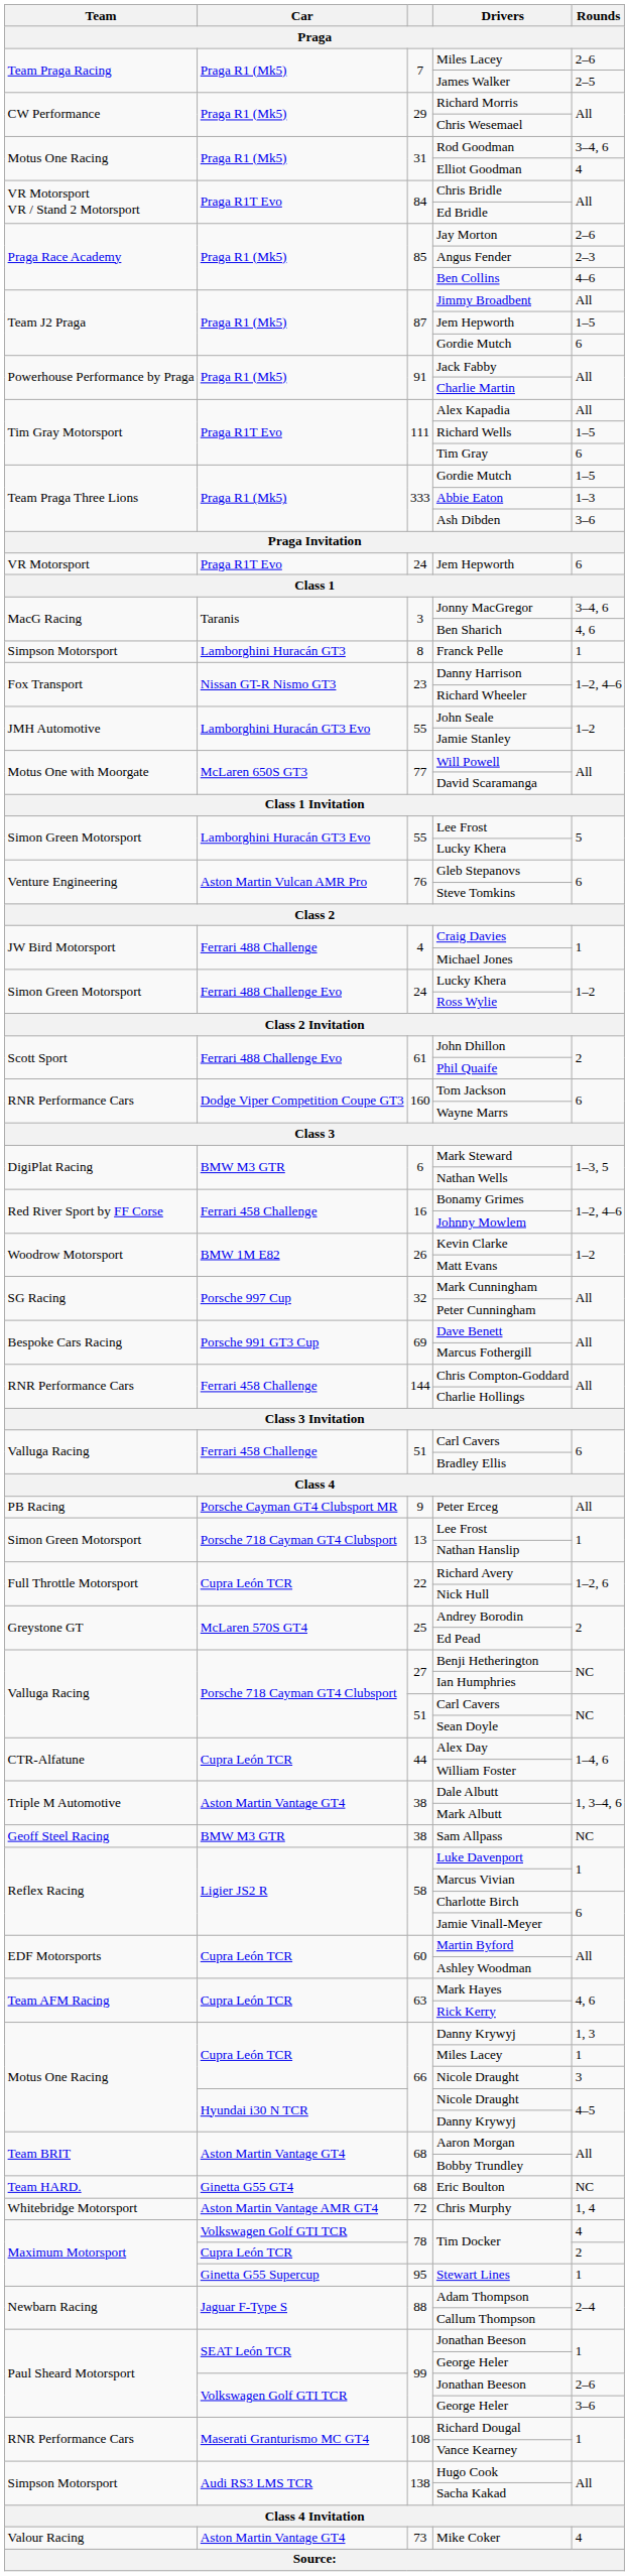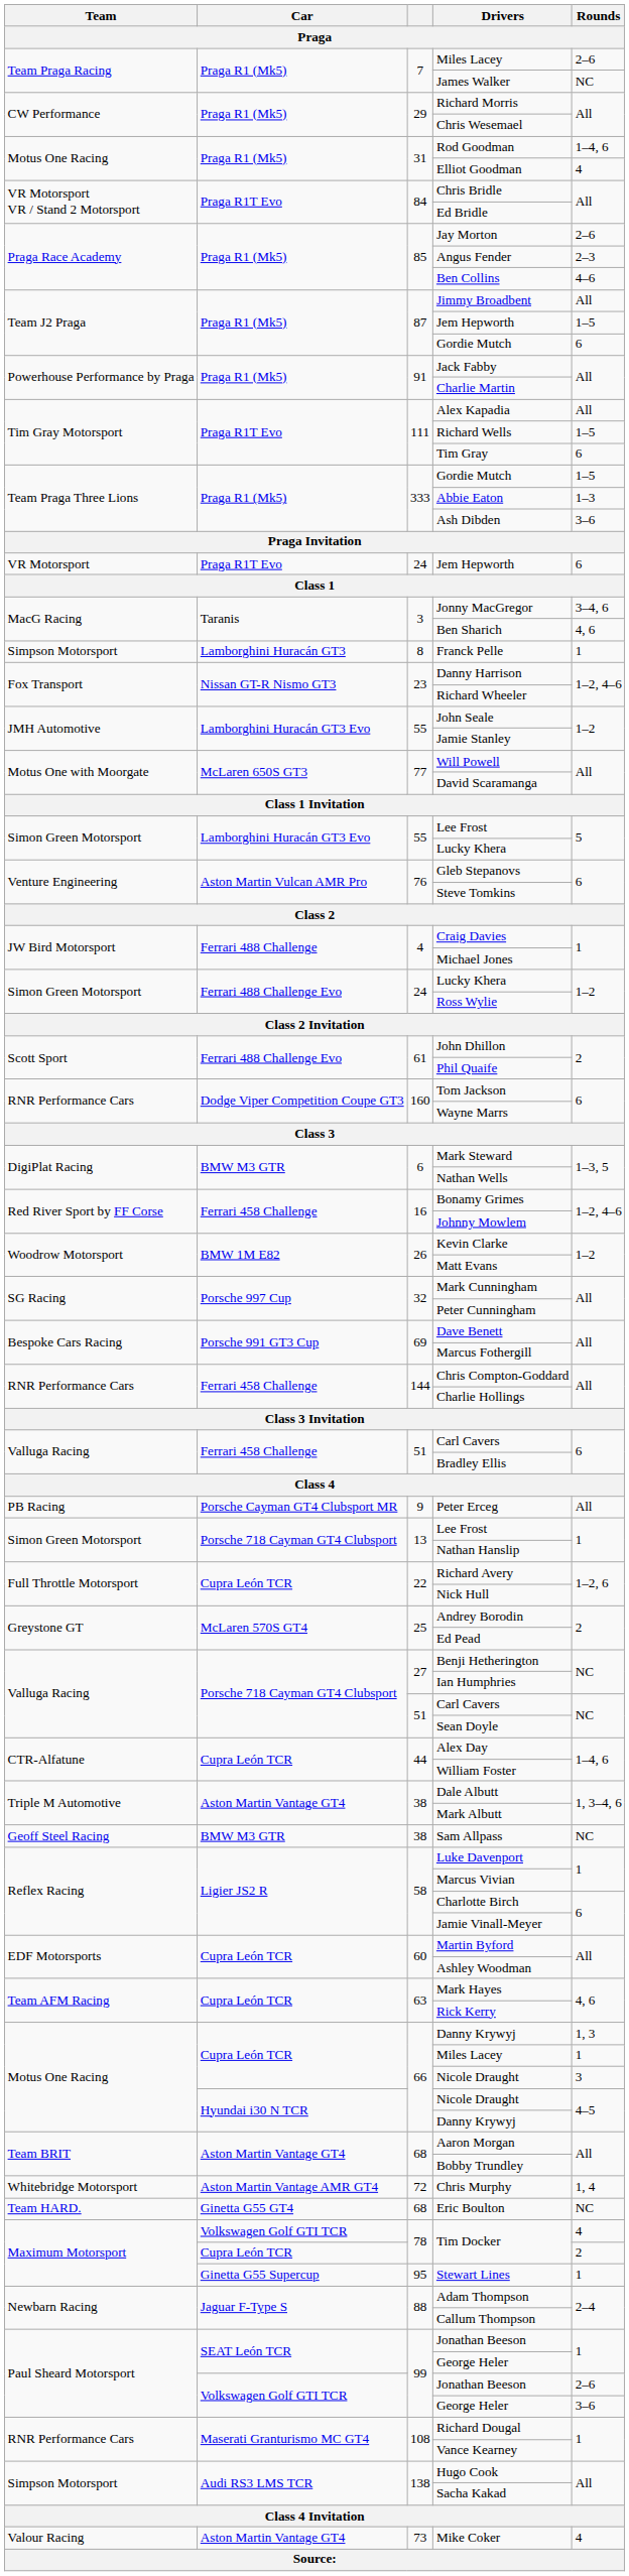 <table class="wikitable" style="font-size: 85%">
 <tr>
 <th>Team</th>
 <th>Car</th>
 <th></th>
 <th>Drivers</th>
 <th>Rounds</th>
 </tr>
 <tr>
 <th colspan=5>Praga</th>
 </tr>
 <tr>
 <td rowspan=2><a href='#'>Team Praga Racing</a></td>
 <td rowspan=2><a href='#'>Praga R1 (Mk5)</a></td>
 <td rowspan=2 align=center>7</td>
 <td> Miles Lacey</td>
 <td>2–6</td>
 </tr>
 <tr>
 <td> James Walker</td>
-<td>2–5</td>
+<td>NC</td>
 </tr>
 <tr>
 <td rowspan=2>CW Performance</td>
 <td rowspan=2><a href='#'>Praga R1 (Mk5)</a></td>
 <td rowspan=2 align=center>29</td>
 <td> Richard Morris</td>
 <td rowspan=2>All</td>
 </tr>
 <tr>
 <td> Chris Wesemael</td>
 </tr>
 <tr>
 <td rowspan=2>Motus One Racing</td>
 <td rowspan=2><a href='#'>Praga R1 (Mk5)</a></td>
 <td rowspan=2 align=center>31</td>
 <td> Rod Goodman</td>
-<td>3–4, 6</td>
+<td>1–4, 6</td>
 </tr>
 <tr>
 <td> Elliot Goodman</td>
 <td>4</td>
 </tr>
 <tr>
 <td rowspan=2>VR Motorsport<br>VR / Stand 2 Motorsport</td>
 <td rowspan=2><a href='#'>Praga R1T Evo</a></td>
 <td rowspan=2 align=center>84</td>
 <td> Chris Bridle</td>
 <td rowspan=2>All</td>
 </tr>
 <tr>
 <td> Ed Bridle</td>
 </tr>
 <tr>
 <td rowspan=3><a href='#'>Praga Race Academy</a></td>
 <td rowspan=3><a href='#'>Praga R1 (Mk5)</a></td>
 <td rowspan=3 align=center>85</td>
 <td> Jay Morton</td>
 <td>2–6</td>
 </tr>
 <tr>
 <td> Angus Fender</td>
 <td>2–3</td>
 </tr>
 <tr>
 <td> <a href='#'>Ben Collins</a></td>
 <td>4–6</td>
 </tr>
 <tr>
 <td rowspan=3>Team J2 Praga</td>
 <td rowspan=3><a href='#'>Praga R1 (Mk5)</a></td>
 <td rowspan=3 align=center>87</td>
 <td> <a href='#'>Jimmy Broadbent</a></td>
 <td>All</td>
 </tr>
 <tr>
 <td> Jem Hepworth</td>
 <td>1–5</td>
 </tr>
 <tr>
 <td> Gordie Mutch</td>
 <td>6</td>
 </tr>
 <tr>
 <td rowspan=2>Powerhouse Performance by Praga</td>
 <td rowspan=2><a href='#'>Praga R1 (Mk5)</a></td>
 <td rowspan=2 align=center>91</td>
 <td> Jack Fabby</td>
 <td rowspan=2>All</td>
 </tr>
 <tr>
 <td> <a href='#'>Charlie Martin</a></td>
 </tr>
 <tr>
 <td rowspan=3>Tim Gray Motorsport</td>
 <td rowspan=3><a href='#'>Praga R1T Evo</a></td>
 <td rowspan=3 align=center>111</td>
 <td> Alex Kapadia</td>
 <td>All</td>
 </tr>
 <tr>
 <td> Richard Wells</td>
 <td>1–5</td>
 </tr>
 <tr>
 <td> Tim Gray</td>
 <td>6</td>
 </tr>
 <tr>
 <td rowspan=3>Team Praga Three Lions</td>
 <td rowspan=3><a href='#'>Praga R1 (Mk5)</a></td>
 <td rowspan=3 align=center>333</td>
 <td> Gordie Mutch</td>
 <td>1–5</td>
 </tr>
 <tr>
 <td> <a href='#'>Abbie Eaton</a></td>
 <td>1–3</td>
 </tr>
 <tr>
 <td> Ash Dibden</td>
 <td>3–6</td>
 </tr>
 <tr>
 <th colspan=5>Praga Invitation</th>
 </tr>
 <tr>
 <td>VR Motorsport</td>
 <td><a href='#'>Praga R1T Evo</a></td>
 <td align=center>24</td>
 <td> Jem Hepworth</td>
 <td>6</td>
 </tr>
 <tr>
 <th colspan=5>Class 1</th>
 </tr>
 <tr>
 <td rowspan=2>MacG Racing</td>
 <td rowspan=2>Taranis</td>
 <td rowspan=2 align=center>3</td>
 <td> Jonny MacGregor</td>
 <td>3–4, 6</td>
 </tr>
 <tr>
 <td> Ben Sharich</td>
 <td>4, 6</td>
 </tr>
 <tr>
 <td>Simpson Motorsport</td>
 <td><a href='#'>Lamborghini Huracán GT3</a></td>
 <td align=center>8</td>
 <td> Franck Pelle</td>
 <td>1</td>
 </tr>
 <tr>
 <td rowspan=2>Fox Transport</td>
 <td rowspan=2><a href='#'>Nissan GT-R Nismo GT3</a></td>
 <td rowspan=2 align=center>23</td>
 <td> Danny Harrison</td>
 <td rowspan=2>1–2, 4–6</td>
 </tr>
 <tr>
 <td> Richard Wheeler</td>
 </tr>
 <tr>
 <td rowspan=2>JMH Automotive</td>
 <td rowspan=2><a href='#'>Lamborghini Huracán GT3 Evo</a></td>
 <td rowspan=2 align=center>55</td>
 <td> John Seale</td>
 <td rowspan=2>1–2</td>
 </tr>
 <tr>
 <td> Jamie Stanley</td>
 </tr>
 <tr>
 <td rowspan=2>Motus One with Moorgate</td>
 <td rowspan=2><a href='#'>McLaren 650S GT3</a></td>
 <td rowspan=2 align=center>77</td>
 <td> <a href='#'>Will Powell</a></td>
 <td rowspan=2>All</td>
 </tr>
 <tr>
 <td> David Scaramanga</td>
 </tr>
 <tr>
 <th colspan=5>Class 1 Invitation</th>
 </tr>
 <tr>
 <td rowspan=2>Simon Green Motorsport</td>
 <td rowspan=2><a href='#'>Lamborghini Huracán GT3 Evo</a></td>
 <td rowspan=2 align=center>55</td>
 <td> Lee Frost</td>
 <td rowspan=2>5</td>
 </tr>
 <tr>
 <td> Lucky Khera</td>
 </tr>
 <tr>
 <td rowspan=2>Venture Engineering</td>
 <td rowspan=2><a href='#'>Aston Martin Vulcan AMR Pro</a></td>
 <td rowspan=2 align=center>76</td>
 <td> Gleb Stepanovs</td>
 <td rowspan=2>6</td>
 </tr>
 <tr>
 <td> Steve Tomkins</td>
 </tr>
 <tr>
 <th colspan=5>Class 2</th>
 </tr>
 <tr>
 <td rowspan=2>JW Bird Motorsport</td>
 <td rowspan=2><a href='#'>Ferrari 488 Challenge</a></td>
 <td rowspan=2 align=center>4</td>
 <td> <a href='#'>Craig Davies</a></td>
 <td rowspan=2>1</td>
 </tr>
 <tr>
 <td> Michael Jones</td>
 </tr>
 <tr>
 <td rowspan=2>Simon Green Motorsport</td>
 <td rowspan=2><a href='#'>Ferrari 488 Challenge Evo</a></td>
 <td rowspan=2 align=center>24</td>
 <td> Lucky Khera</td>
 <td rowspan=2>1–2</td>
 </tr>
 <tr>
 <td> <a href='#'>Ross Wylie</a></td>
 </tr>
 <tr>
 <th colspan=5>Class 2 Invitation</th>
 </tr>
 <tr>
 <td rowspan=2>Scott Sport</td>
 <td rowspan=2><a href='#'>Ferrari 488 Challenge Evo</a></td>
 <td rowspan=2 align=center>61</td>
 <td> John Dhillon</td>
 <td rowspan=2>2</td>
 </tr>
 <tr>
 <td> <a href='#'>Phil Quaife</a></td>
 </tr>
 <tr>
 <td rowspan=2>RNR Performance Cars</td>
 <td rowspan=2><a href='#'>Dodge Viper Competition Coupe GT3</a></td>
 <td rowspan=2 align=center>160</td>
 <td> Tom Jackson</td>
 <td rowspan=2>6</td>
 </tr>
 <tr>
 <td> Wayne Marrs</td>
 </tr>
 <tr>
 <th colspan=5>Class 3</th>
 </tr>
 <tr>
 <td rowspan=2>DigiPlat Racing</td>
 <td rowspan=2><a href='#'>BMW M3 GTR</a></td>
 <td rowspan=2 align=center>6</td>
 <td> Mark Steward</td>
 <td rowspan=2>1–3, 5</td>
 </tr>
 <tr>
 <td> Nathan Wells</td>
 </tr>
 <tr>
 <td rowspan=2>Red River Sport by <a href='#'>FF Corse</a></td>
 <td rowspan=2><a href='#'>Ferrari 458 Challenge</a></td>
 <td rowspan=2 align=center>16</td>
 <td> Bonamy Grimes</td>
 <td rowspan=2>1–2, 4–6</td>
 </tr>
 <tr>
 <td> <a href='#'>Johnny Mowlem</a></td>
 </tr>
 <tr>
 <td rowspan=2>Woodrow Motorsport</td>
 <td rowspan=2><a href='#'>BMW 1M E82</a></td>
 <td rowspan=2 align=center>26</td>
 <td> Kevin Clarke</td>
 <td rowspan=2>1–2</td>
 </tr>
 <tr>
 <td> Matt Evans</td>
 </tr>
 <tr>
 <td rowspan=2>SG Racing</td>
 <td rowspan=2><a href='#'>Porsche 997 Cup</a></td>
 <td rowspan=2 align=center>32</td>
 <td> Mark Cunningham</td>
 <td rowspan=2>All</td>
 </tr>
 <tr>
 <td> Peter Cunningham</td>
 </tr>
 <tr>
 <td rowspan=2>Bespoke Cars Racing</td>
 <td rowspan=2><a href='#'>Porsche 991 GT3 Cup</a></td>
 <td rowspan=2 align=center>69</td>
 <td> <a href='#'>Dave Benett</a></td>
 <td rowspan=2>All</td>
 </tr>
 <tr>
 <td> Marcus Fothergill</td>
 </tr>
 <tr>
 <td rowspan=2>RNR Performance Cars</td>
 <td rowspan=2><a href='#'>Ferrari 458 Challenge</a></td>
 <td rowspan=2 align=center>144</td>
 <td> Chris Compton-Goddard</td>
 <td rowspan=2>All</td>
 </tr>
 <tr>
 <td> Charlie Hollings</td>
 </tr>
 <tr>
 <th colspan=5>Class 3 Invitation</th>
 </tr>
 <tr>
 <td rowspan=2>Valluga Racing</td>
 <td rowspan=2><a href='#'>Ferrari 458 Challenge</a></td>
 <td rowspan=2 align=center>51</td>
 <td> Carl Cavers</td>
 <td rowspan=2>6</td>
 </tr>
 <tr>
 <td> Bradley Ellis</td>
 </tr>
 <tr>
 <th colspan=5>Class 4</th>
 </tr>
 <tr>
 <td>PB Racing</td>
 <td><a href='#'>Porsche Cayman GT4 Clubsport MR</a></td>
 <td align=center>9</td>
 <td> Peter Erceg</td>
 <td>All</td>
 </tr>
 <tr>
 <td rowspan=2>Simon Green Motorsport</td>
 <td rowspan=2><a href='#'>Porsche 718 Cayman GT4 Clubsport</a></td>
 <td rowspan=2 align=center>13</td>
 <td> Lee Frost</td>
 <td rowspan=2>1</td>
 </tr>
 <tr>
 <td> Nathan Hanslip</td>
 </tr>
 <tr>
 <td rowspan=2>Full Throttle Motorsport</td>
 <td rowspan=2><a href='#'>Cupra León TCR</a></td>
 <td rowspan=2 align=center>22</td>
 <td> Richard Avery</td>
 <td rowspan=2>1–2, 6</td>
 </tr>
 <tr>
 <td> Nick Hull</td>
 </tr>
 <tr>
 <td rowspan=2>Greystone GT</td>
 <td rowspan=2><a href='#'>McLaren 570S GT4</a></td>
 <td rowspan=2 align=center>25</td>
 <td> Andrey Borodin</td>
 <td rowspan=2>2</td>
 </tr>
 <tr>
 <td> Ed Pead</td>
 </tr>
 <tr>
 <td rowspan=4>Valluga Racing</td>
 <td rowspan=4><a href='#'>Porsche 718 Cayman GT4 Clubsport</a></td>
 <td rowspan=2 align=center>27</td>
 <td> Benji Hetherington</td>
 <td rowspan=2>NC</td>
 </tr>
 <tr>
 <td> Ian Humphries</td>
 </tr>
 <tr>
 <td rowspan=2 align=center>51</td>
 <td> Carl Cavers</td>
 <td rowspan=2>NC</td>
 </tr>
 <tr>
 <td> Sean Doyle</td>
 </tr>
 <tr>
 <td rowspan=2>CTR-Alfatune</td>
 <td rowspan=2><a href='#'>Cupra León TCR</a></td>
 <td rowspan=2 align=center>44</td>
 <td> Alex Day</td>
 <td rowspan=2>1–4, 6</td>
 </tr>
 <tr>
 <td> William Foster</td>
 </tr>
 <tr>
 <td rowspan=2>Triple M Automotive</td>
 <td rowspan=2><a href='#'>Aston Martin Vantage GT4</a></td>
 <td rowspan=2 align=center>38</td>
 <td> Dale Albutt</td>
 <td rowspan=2>1, 3–4, 6</td>
 </tr>
 <tr>
 <td> Mark Albutt</td>
 </tr>
 <tr>
 <td><a href='#'>Geoff Steel Racing</a></td>
 <td><a href='#'>BMW M3 GTR</a></td>
 <td align=center>38</td>
 <td> Sam Allpass</td>
 <td>NC</td>
 </tr>
 <tr>
 <td rowspan=4>Reflex Racing</td>
 <td rowspan=4><a href='#'>Ligier JS2 R</a></td>
 <td rowspan=4 align=center>58</td>
 <td> <a href='#'>Luke Davenport</a></td>
 <td rowspan=2>1</td>
 </tr>
 <tr>
 <td> Marcus Vivian</td>
 </tr>
 <tr>
 <td> Charlotte Birch</td>
 <td rowspan=2>6</td>
 </tr>
 <tr>
 <td> Jamie Vinall-Meyer</td>
 </tr>
 <tr>
 <td rowspan=2>EDF Motorsports</td>
 <td rowspan=2><a href='#'>Cupra León TCR</a></td>
 <td rowspan=2 align=center>60</td>
 <td> <a href='#'>Martin Byford</a></td>
 <td rowspan=2>All</td>
 </tr>
 <tr>
 <td> Ashley Woodman</td>
 </tr>
 <tr>
 <td rowspan=2><a href='#'>Team AFM Racing</a></td>
 <td rowspan=2><a href='#'>Cupra León TCR</a></td>
 <td rowspan=2 align=center>63</td>
 <td> Mark Hayes</td>
 <td rowspan=2>4, 6</td>
 </tr>
 <tr>
 <td> <a href='#'>Rick Kerry</a></td>
 </tr>
 <tr>
 <td rowspan=5>Motus One Racing</td>
 <td rowspan=3><a href='#'>Cupra León TCR</a></td>
 <td rowspan=5 align=center>66</td>
 <td> Danny Krywyj</td>
 <td>1, 3</td>
 </tr>
 <tr>
 <td> Miles Lacey</td>
 <td>1</td>
 </tr>
 <tr>
 <td> Nicole Draught</td>
 <td>3</td>
 </tr>
 <tr>
 <td rowspan=2><a href='#'>Hyundai i30 N TCR</a></td>
 <td> Nicole Draught</td>
 <td rowspan=2>4–5</td>
 </tr>
 <tr>
 <td> Danny Krywyj</td>
 </tr>
 <tr>
 <td rowspan=2><a href='#'>Team BRIT</a></td>
 <td rowspan=2><a href='#'>Aston Martin Vantage GT4</a></td>
 <td rowspan=2 align=center>68</td>
 <td> Aaron Morgan</td>
 <td rowspan=2>All</td>
 </tr>
 <tr>
 <td> Bobby Trundley</td>
 </tr>
 <tr>
+<td>Whitebridge Motorsport</td>
+<td><a href='#'>Aston Martin Vantage AMR GT4</a></td>
+<td align=center>72</td>
+<td> Chris Murphy</td>
+<td>1, 4</td>
+</tr>
+<tr>
 <td><a href='#'>Team HARD.</a></td>
 <td><a href='#'>Ginetta G55 GT4</a></td>
 <td align=center>68</td>
 <td> Eric Boulton</td>
 <td>NC</td>
-</tr>
-<tr>
-<td>Whitebridge Motorsport</td>
-<td><a href='#'>Aston Martin Vantage AMR GT4</a></td>
-<td align=center>72</td>
-<td> Chris Murphy</td>
-<td>1, 4</td>
 </tr>
 <tr>
 <td rowspan=3><a href='#'>Maximum Motorsport</a></td>
 <td><a href='#'>Volkswagen Golf GTI TCR</a></td>
 <td rowspan=2 align=center>78</td>
 <td rowspan=2> Tim Docker</td>
 <td>4</td>
 </tr>
 <tr>
 <td><a href='#'>Cupra León TCR</a></td>
 <td>2</td>
 </tr>
 <tr>
 <td><a href='#'>Ginetta G55 Supercup</a></td>
 <td align=center>95</td>
 <td> <a href='#'>Stewart Lines</a></td>
 <td>1</td>
 </tr>
 <tr>
 <td rowspan=2>Newbarn Racing</td>
 <td rowspan=2><a href='#'>Jaguar F-Type S</a></td>
 <td rowspan=2 align=center>88</td>
 <td> Adam Thompson</td>
 <td rowspan=2>2–4</td>
 </tr>
 <tr>
 <td> Callum Thompson</td>
 </tr>
 <tr>
 <td rowspan=4>Paul Sheard Motorsport</td>
 <td rowspan=2><a href='#'>SEAT León TCR</a></td>
 <td rowspan=4 align=center>99</td>
 <td> Jonathan Beeson</td>
 <td rowspan=2>1</td>
 </tr>
 <tr>
 <td> George Heler</td>
 </tr>
 <tr>
 <td rowspan=2><a href='#'>Volkswagen Golf GTI TCR</a></td>
 <td> Jonathan Beeson</td>
 <td>2–6</td>
 </tr>
 <tr>
 <td> George Heler</td>
 <td>3–6</td>
 </tr>
 <tr>
 <td rowspan=2>RNR Performance Cars</td>
 <td rowspan=2><a href='#'>Maserati Granturismo MC GT4</a></td>
 <td rowspan=2 align=center>108</td>
 <td> Richard Dougal</td>
 <td rowspan=2>1</td>
 </tr>
 <tr>
 <td> Vance Kearney</td>
 </tr>
 <tr>
 <td rowspan=2>Simpson Motorsport</td>
 <td rowspan=2><a href='#'>Audi RS3 LMS TCR</a></td>
 <td rowspan=2 align=center>138</td>
 <td> Hugo Cook</td>
 <td rowspan=2>All</td>
 </tr>
 <tr>
 <td> Sacha Kakad</td>
 </tr>
 <tr>
 <th colspan=5>Class 4 Invitation</th>
 </tr>
 <tr>
 <td>Valour Racing</td>
 <td><a href='#'>Aston Martin Vantage GT4</a></td>
 <td align=center>73</td>
 <td> Mike Coker</td>
 <td>4</td>
 </tr>
 <tr>
 <th colspan=5>Source:</th>
 </tr>
 </table>
